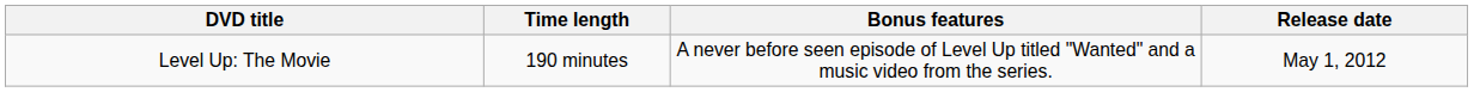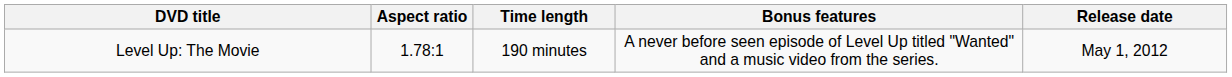 <table class="wikitable">
 <tr>
 <th style="width:18%;">DVD title</th>
+<th style="width:5%;">Aspect ratio</th>
 <th style="width:7%;">Time length</th>
 <th style="width:20%;">Bonus features</th>
 <th style="width:10%;">Release date</th>
 </tr>
 <tr>
 <td style="text-align: center">Level Up: The Movie</td>
+<td style="text-align: center">1.78:1</td>
 <td style="text-align: center">190 minutes</td>
 <td style="text-align: center">A never before seen episode of Level Up titled "Wanted" and a music video from the series.</td>
 <td style="text-align: center">May 1, 2012</td>
 </tr>
 </table>
